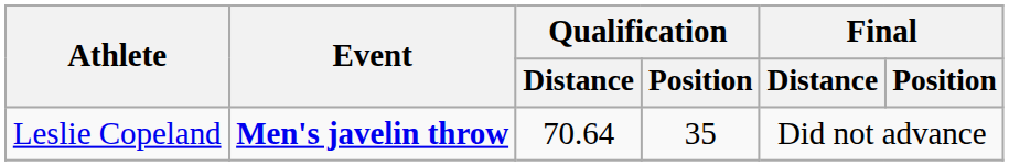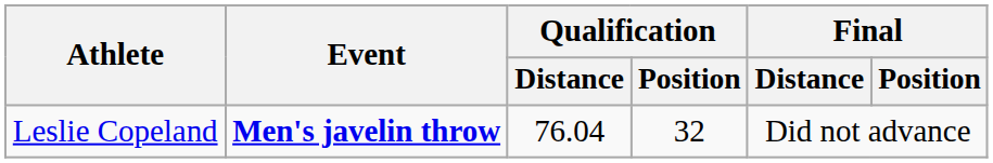 <table class=wikitable style="font-size:90%">
 <tr>
 <th rowspan="2">Athlete</th>
 <th rowspan="2">Event</th>
 <th colspan="2">Qualification</th>
 <th colspan="2">Final</th>
 </tr>
 <tr style="font-size:95%">
 <th>Distance</th>
 <th>Position</th>
 <th>Distance</th>
 <th>Position</th>
 </tr>
 <tr align=center>
 <td align=left><a href='#'>Leslie Copeland</a></td>
 <td align=left><strong><a href='#'>Men's javelin throw</a></strong></td>
-<td>70.64</td>
-<td>35</td>
+<td>76.04</td>
+<td>32</td>
 <td colspan=2>Did not advance</td>
 </tr>
 </table>
